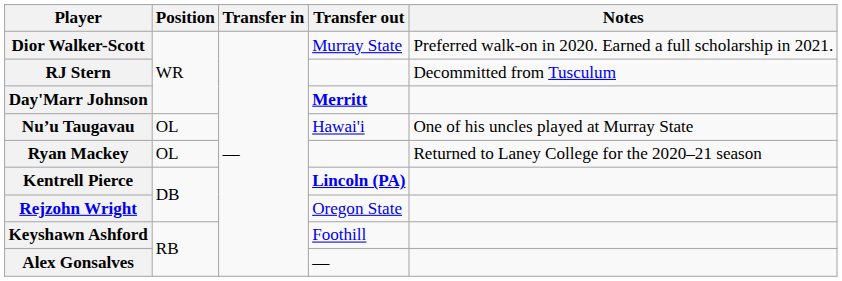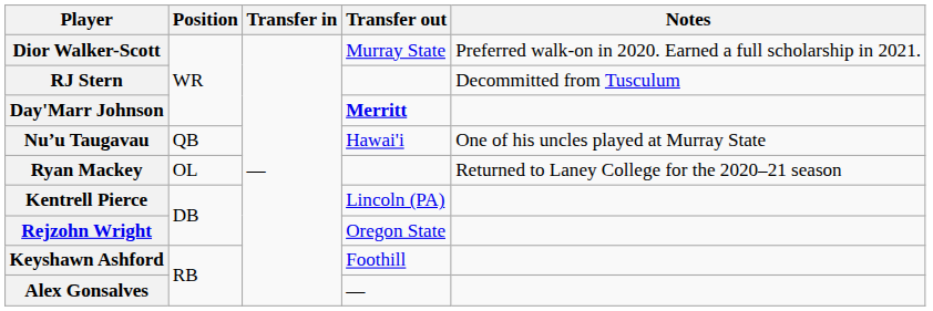 <table class="wikitable">
 <tr>
 <th scope="col">Player</th>
 <th scope="col">Position</th>
 <th scope="col">Transfer in</th>
 <th scope="col">Transfer out</th>
 <th scope="col">Notes</th>
 </tr>
 <tr>
 <th scope="row">Dior Walker-Scott</th>
 <td rowspan="3">WR</td>
 <td rowspan="9">—</td>
 <td><a href='#'>Murray State</a></td>
 <td>Preferred walk-on in 2020. Earned a full scholarship in 2021.</td>
 </tr>
 <tr>
 <th scope="row">RJ Stern</th>
 <td></td>
 <td>Decommitted from <a href='#'>Tusculum</a></td>
 </tr>
 <tr>
 <th scope="row">Day'Marr Johnson</th>
 <td><strong><a href='#'>Merritt</a></strong></td>
 <td></td>
 </tr>
 <tr>
 <th scope="row">Nu’u Taugavau</th>
-<td>OL</td>
+<td>QB</td>
 <td><a href='#'>Hawai'i</a></td>
 <td>One of his uncles played at Murray State</td>
 </tr>
 <tr>
 <th scope="row">Ryan Mackey</th>
 <td>OL</td>
 <td></td>
 <td>Returned to Laney College for the 2020–21 season</td>
 </tr>
 <tr>
 <th scope="row">Kentrell Pierce</th>
 <td rowspan="2">DB</td>
-<td><strong><a href='#'>Lincoln (PA)</a></strong></td>
+<td><a href='#'>Lincoln (PA)</a></td>
 <td></td>
 </tr>
 <tr>
 <th scope="row"><a href='#'>Rejzohn Wright</a></th>
 <td><a href='#'>Oregon State</a></td>
 <td></td>
 </tr>
 <tr>
 <th scope="row">Keyshawn Ashford</th>
 <td rowspan="2">RB</td>
 <td><a href='#'>Foothill</a></td>
 <td></td>
 </tr>
 <tr>
 <th scope="row">Alex Gonsalves</th>
 <td>—</td>
 <td></td>
 </tr>
 </table>
